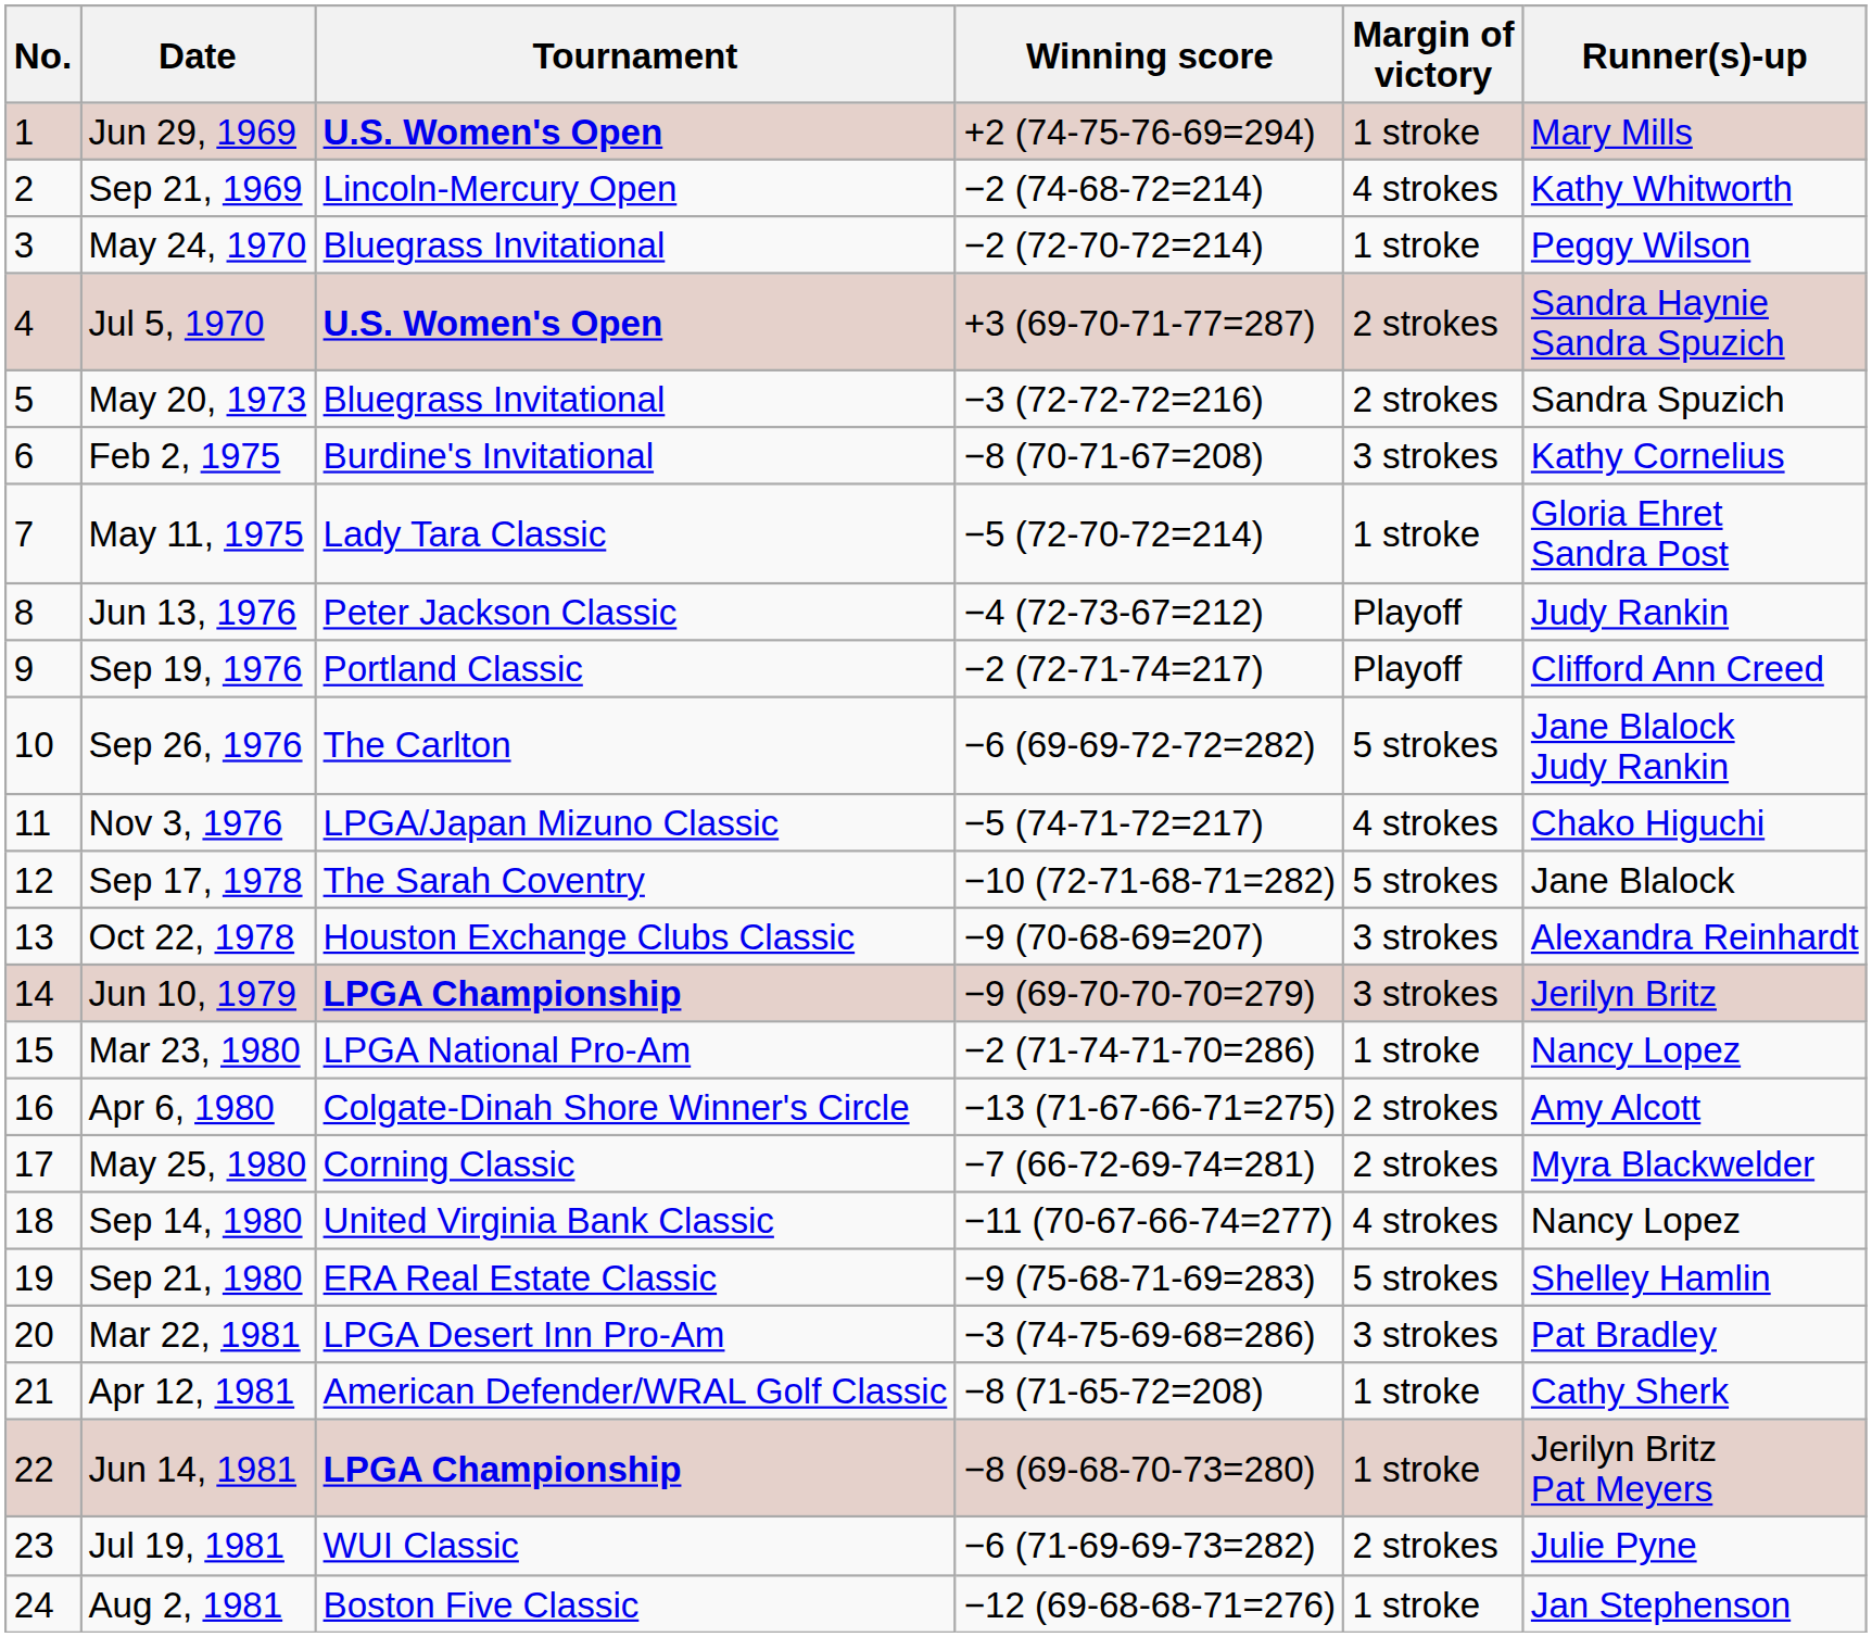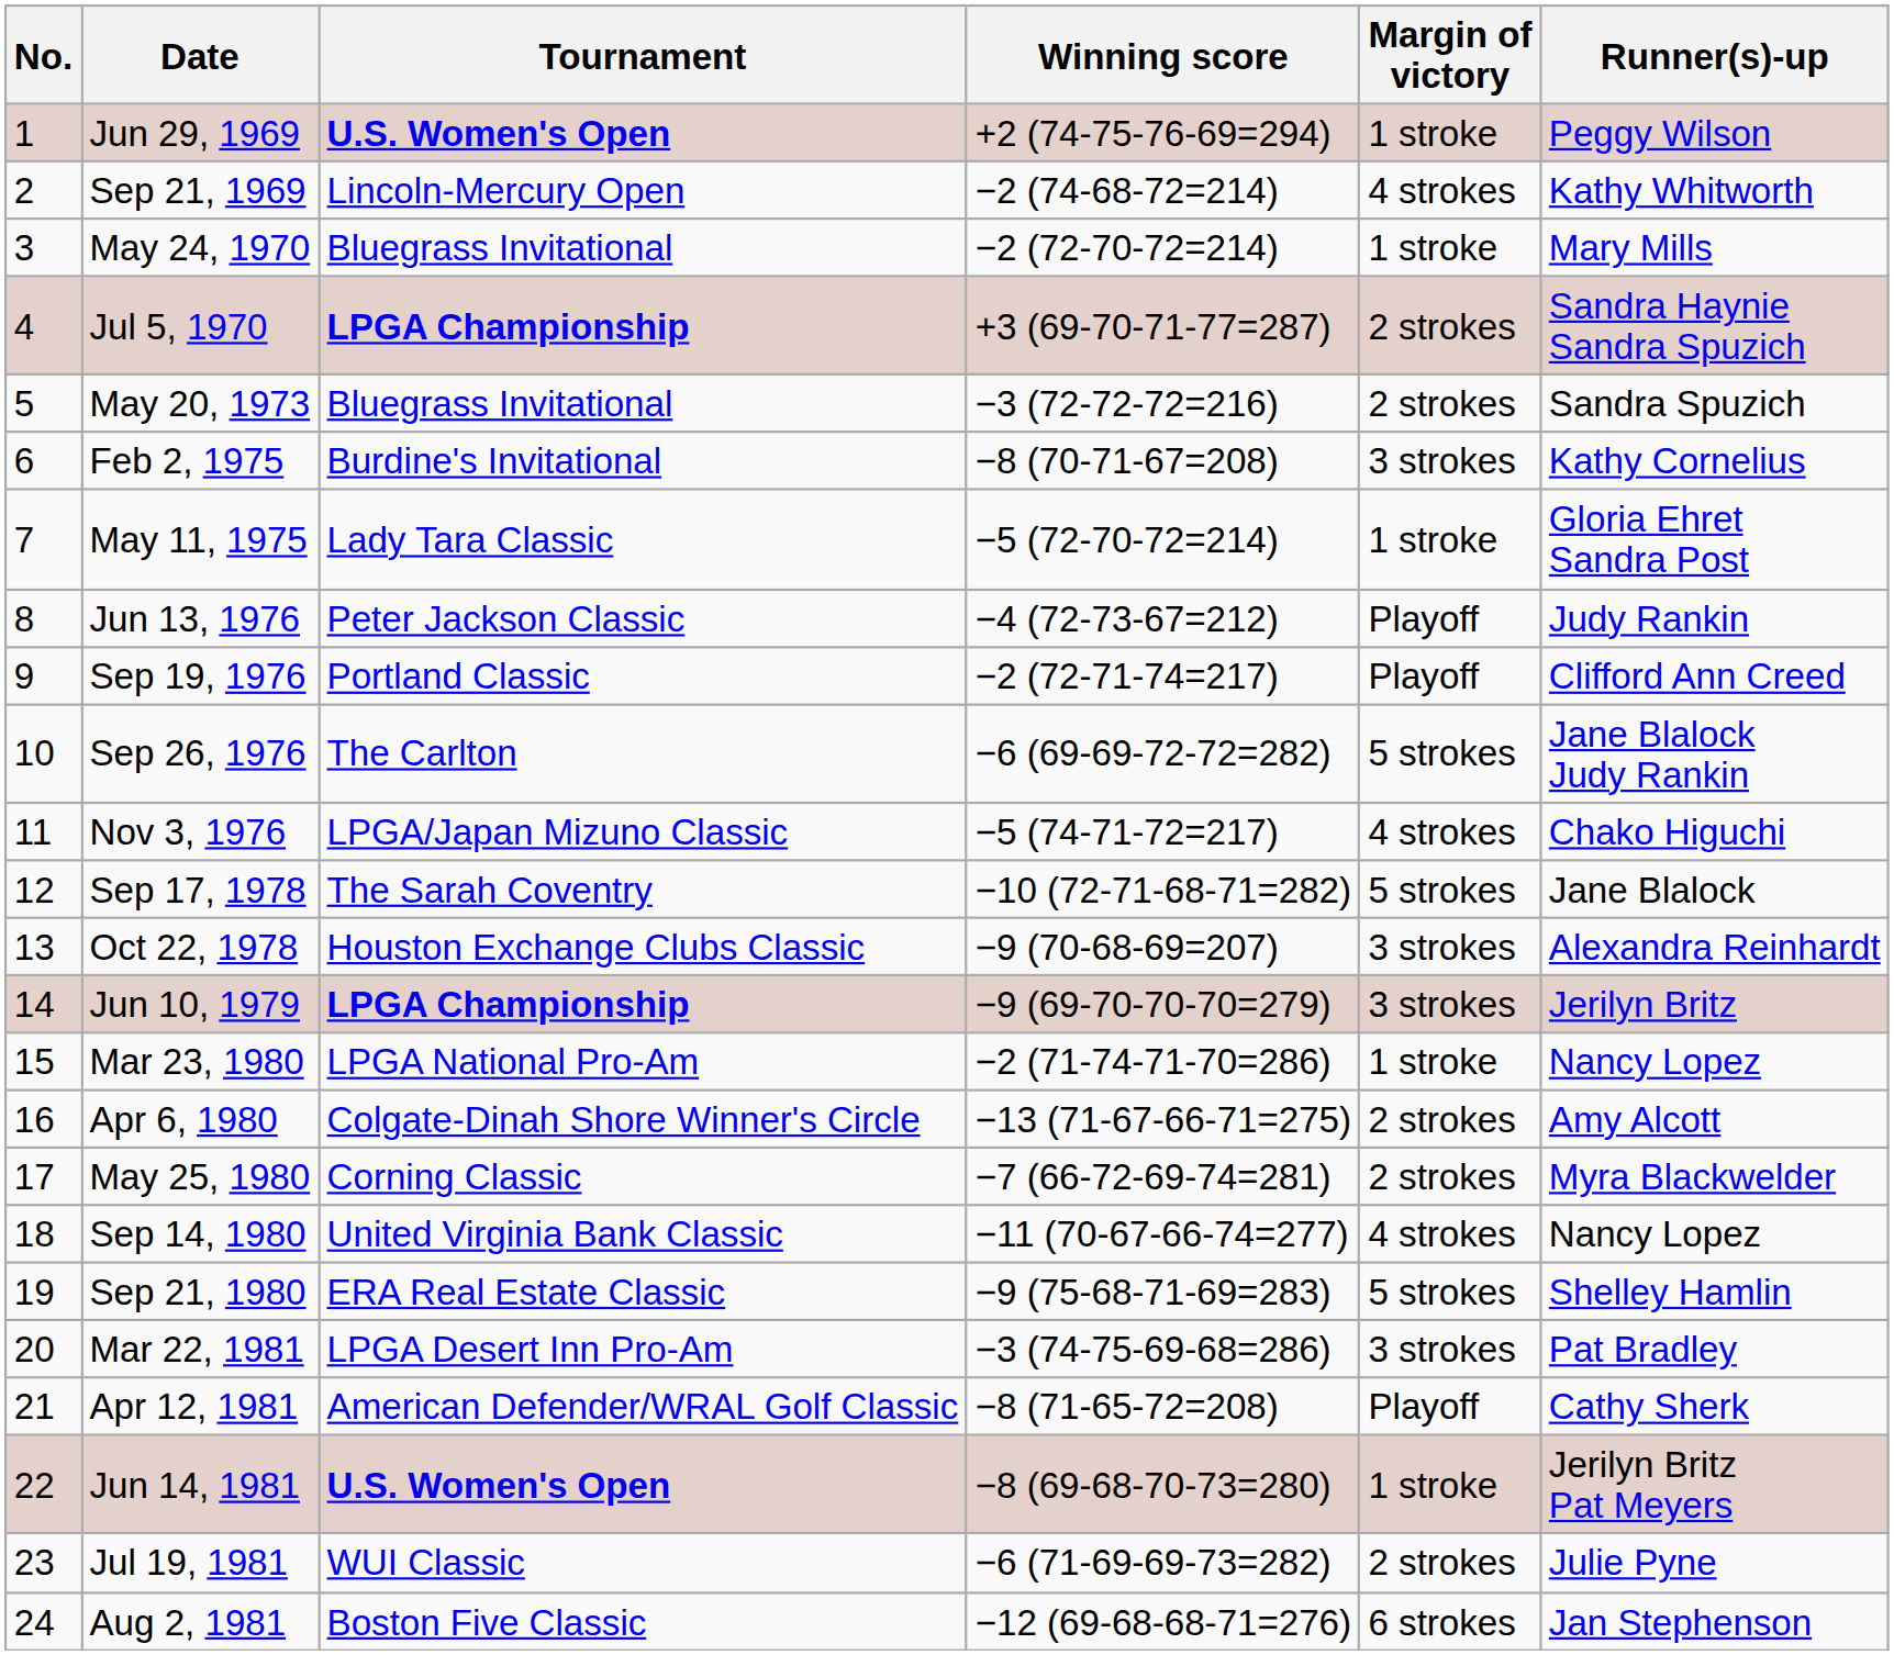 <table class="wikitable" style="font-size:95%;">
 <tr>
 <th>No.</th>
 <th>Date</th>
 <th>Tournament</th>
 <th>Winning score</th>
 <th>Margin of<br>victory</th>
 <th>Runner(s)-up</th>
 </tr>
 <tr style="background:#e5d1cb;">
 <td>1</td>
 <td>Jun 29, <a href='#'>1969</a></td>
 <td><strong><a href='#'>U.S. Women's Open</a></strong></td>
 <td>+2 (74-75-76-69=294)</td>
 <td>1 stroke</td>
-<td> <a href='#'>Mary Mills</a></td>
+<td> <a href='#'>Peggy Wilson</a></td>
 </tr>
 <tr>
 <td>2</td>
 <td>Sep 21, <a href='#'>1969</a></td>
 <td><a href='#'>Lincoln-Mercury Open</a></td>
 <td>−2 (74-68-72=214)</td>
 <td>4 strokes</td>
 <td> <a href='#'>Kathy Whitworth</a></td>
 </tr>
 <tr>
 <td>3</td>
 <td>May 24, <a href='#'>1970</a></td>
 <td><a href='#'>Bluegrass Invitational</a></td>
 <td>−2 (72-70-72=214)</td>
 <td>1 stroke</td>
-<td> <a href='#'>Peggy Wilson</a></td>
+<td> <a href='#'>Mary Mills</a></td>
 </tr>
 <tr style="background:#e5d1cb;">
 <td>4</td>
 <td>Jul 5, <a href='#'>1970</a></td>
-<td><strong><a href='#'>U.S. Women's Open</a></strong></td>
+<td><strong><a href='#'>LPGA Championship</a></strong></td>
 <td>+3 (69-70-71-77=287)</td>
 <td>2 strokes</td>
 <td> <a href='#'>Sandra Haynie</a><br> <a href='#'>Sandra Spuzich</a></td>
 </tr>
 <tr>
 <td>5</td>
 <td>May 20, <a href='#'>1973</a></td>
 <td><a href='#'>Bluegrass Invitational</a></td>
 <td>−3 (72-72-72=216)</td>
 <td>2 strokes</td>
 <td> Sandra Spuzich</td>
 </tr>
 <tr>
 <td>6</td>
 <td>Feb 2, <a href='#'>1975</a></td>
 <td><a href='#'>Burdine's Invitational</a></td>
 <td>−8 (70-71-67=208)</td>
 <td>3 strokes</td>
 <td> <a href='#'>Kathy Cornelius</a></td>
 </tr>
 <tr>
 <td>7</td>
 <td>May 11, <a href='#'>1975</a></td>
 <td><a href='#'>Lady Tara Classic</a></td>
 <td>−5 (72-70-72=214)</td>
 <td>1 stroke</td>
 <td> <a href='#'>Gloria Ehret</a><br> <a href='#'>Sandra Post</a></td>
 </tr>
 <tr>
 <td>8</td>
 <td>Jun 13, <a href='#'>1976</a></td>
 <td><a href='#'>Peter Jackson Classic</a></td>
 <td>−4 (72-73-67=212)</td>
 <td>Playoff</td>
 <td> <a href='#'>Judy Rankin</a></td>
 </tr>
 <tr>
 <td>9</td>
 <td>Sep 19, <a href='#'>1976</a></td>
 <td><a href='#'>Portland Classic</a></td>
 <td>−2 (72-71-74=217)</td>
 <td>Playoff</td>
 <td> <a href='#'>Clifford Ann Creed</a></td>
 </tr>
 <tr>
 <td>10</td>
 <td>Sep 26, <a href='#'>1976</a></td>
 <td><a href='#'>The Carlton</a></td>
 <td>−6 (69-69-72-72=282)</td>
 <td>5 strokes</td>
 <td> <a href='#'>Jane Blalock</a><br> <a href='#'>Judy Rankin</a></td>
 </tr>
 <tr>
 <td>11</td>
 <td>Nov 3, <a href='#'>1976</a></td>
 <td><a href='#'>LPGA/Japan Mizuno Classic</a></td>
 <td>−5 (74-71-72=217)</td>
 <td>4 strokes</td>
 <td> <a href='#'>Chako Higuchi</a></td>
 </tr>
 <tr>
 <td>12</td>
 <td>Sep 17, <a href='#'>1978</a></td>
 <td><a href='#'>The Sarah Coventry</a></td>
 <td>−10 (72-71-68-71=282)</td>
 <td>5 strokes</td>
 <td> Jane Blalock</td>
 </tr>
 <tr>
 <td>13</td>
 <td>Oct 22, <a href='#'>1978</a></td>
 <td><a href='#'>Houston Exchange Clubs Classic</a></td>
 <td>−9 (70-68-69=207)</td>
 <td>3 strokes</td>
 <td> <a href='#'>Alexandra Reinhardt</a></td>
 </tr>
 <tr style="background:#e5d1cb;">
 <td>14</td>
 <td>Jun 10, <a href='#'>1979</a></td>
 <td><strong><a href='#'>LPGA Championship</a></strong></td>
 <td>−9 (69-70-70-70=279)</td>
 <td>3 strokes</td>
 <td> <a href='#'>Jerilyn Britz</a></td>
 </tr>
 <tr>
 <td>15</td>
 <td>Mar 23, <a href='#'>1980</a></td>
 <td><a href='#'>LPGA National Pro-Am</a></td>
 <td>−2 (71-74-71-70=286)</td>
 <td>1 stroke</td>
 <td> <a href='#'>Nancy Lopez</a></td>
 </tr>
 <tr>
 <td>16</td>
 <td>Apr 6, <a href='#'>1980</a></td>
 <td><a href='#'>Colgate-Dinah Shore Winner's Circle</a></td>
 <td>−13 (71-67-66-71=275)</td>
 <td>2 strokes</td>
 <td> <a href='#'>Amy Alcott</a></td>
 </tr>
 <tr>
 <td>17</td>
 <td>May 25, <a href='#'>1980</a></td>
 <td><a href='#'>Corning Classic</a></td>
 <td>−7 (66-72-69-74=281)</td>
 <td>2 strokes</td>
 <td> <a href='#'>Myra Blackwelder</a></td>
 </tr>
 <tr>
 <td>18</td>
 <td>Sep 14, <a href='#'>1980</a></td>
 <td><a href='#'>United Virginia Bank Classic</a></td>
 <td>−11 (70-67-66-74=277)</td>
 <td>4 strokes</td>
 <td> Nancy Lopez</td>
 </tr>
 <tr>
 <td>19</td>
 <td>Sep 21, <a href='#'>1980</a></td>
 <td><a href='#'>ERA Real Estate Classic</a></td>
 <td>−9 (75-68-71-69=283)</td>
 <td>5 strokes</td>
 <td> <a href='#'>Shelley Hamlin</a></td>
 </tr>
 <tr>
 <td>20</td>
 <td>Mar 22, <a href='#'>1981</a></td>
 <td><a href='#'>LPGA Desert Inn Pro-Am</a></td>
 <td>−3 (74-75-69-68=286)</td>
 <td>3 strokes</td>
 <td> <a href='#'>Pat Bradley</a></td>
 </tr>
 <tr>
 <td>21</td>
 <td>Apr 12, <a href='#'>1981</a></td>
 <td><a href='#'>American Defender/WRAL Golf Classic</a></td>
 <td>−8 (71-65-72=208)</td>
-<td>1 stroke</td>
+<td>Playoff</td>
 <td> <a href='#'>Cathy Sherk</a></td>
 </tr>
 <tr style="background:#e5d1cb;">
 <td>22</td>
 <td>Jun 14, <a href='#'>1981</a></td>
-<td><strong><a href='#'>LPGA Championship</a></strong></td>
+<td><strong><a href='#'>U.S. Women's Open</a></strong></td>
 <td>−8 (69-68-70-73=280)</td>
 <td>1 stroke</td>
 <td> Jerilyn Britz<br> <a href='#'>Pat Meyers</a></td>
 </tr>
 <tr>
 <td>23</td>
 <td>Jul 19, <a href='#'>1981</a></td>
 <td><a href='#'>WUI Classic</a></td>
 <td>−6 (71-69-69-73=282)</td>
 <td>2 strokes</td>
 <td> <a href='#'>Julie Pyne</a></td>
 </tr>
 <tr>
 <td>24</td>
 <td>Aug 2, <a href='#'>1981</a></td>
 <td><a href='#'>Boston Five Classic</a></td>
 <td>−12 (69-68-68-71=276)</td>
-<td>1 stroke</td>
+<td>6 strokes</td>
 <td> <a href='#'>Jan Stephenson</a></td>
 </tr>
 </table>
